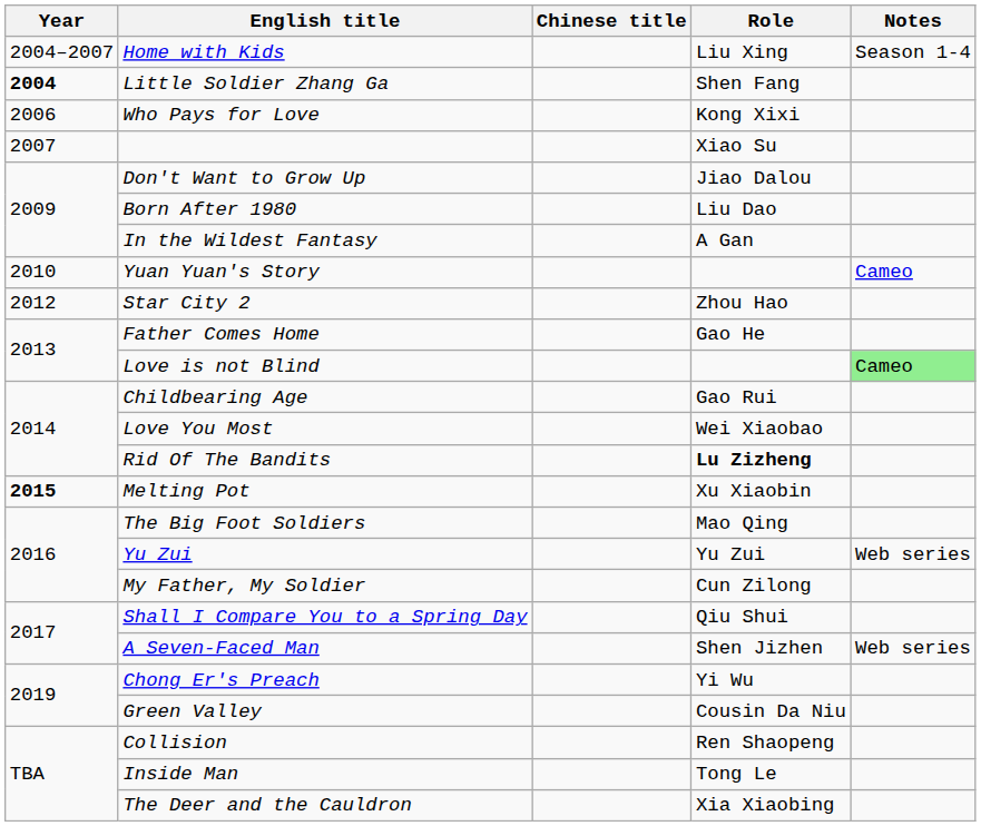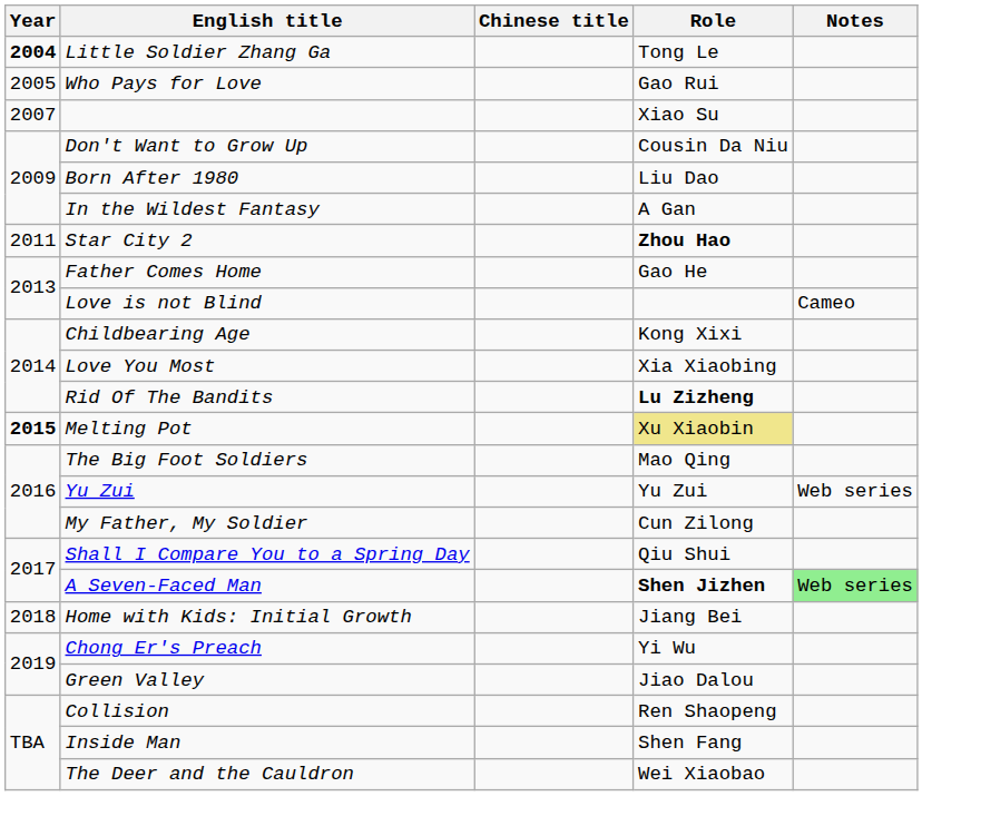 <table class="wikitable">
 <tr>
 <th>Year</th>
 <th>English title</th>
 <th>Chinese title</th>
 <th>Role</th>
 <th>Notes</th>
 </tr>
 <tr>
-<td>2004–2007</td>
-<td><em><a href='#'>Home with Kids</a></em></td>
-<td></td>
-<td>Liu Xing</td>
-<td>Season 1-4</td>
-</tr>
-<tr>
 <td><strong>2004</strong></td>
 <td><em>Little Soldier Zhang Ga</em></td>
 <td></td>
-<td>Shen Fang</td>
+<td>Tong Le</td>
 <td></td>
 </tr>
 <tr>
-<td>2006</td>
+<td>2005</td>
 <td><em>Who Pays for Love</em></td>
 <td></td>
-<td>Kong Xixi</td>
+<td>Gao Rui</td>
 <td></td>
 </tr>
 <tr>
 <td>2007</td>
 <td></td>
 <td></td>
 <td>Xiao Su</td>
 <td></td>
 </tr>
 <tr>
 <td rowspan=3>2009</td>
 <td><em>Don't Want to Grow Up</em></td>
 <td></td>
-<td>Jiao Dalou</td>
+<td>Cousin Da Niu</td>
 <td></td>
 </tr>
 <tr>
 <td><em>Born After 1980</em></td>
 <td></td>
 <td>Liu Dao</td>
 <td></td>
 </tr>
 <tr>
 <td><em>In the Wildest Fantasy</em></td>
 <td></td>
 <td>A Gan</td>
 <td></td>
 </tr>
 <tr>
-<td>2010</td>
-<td><em>Yuan Yuan's Story</em></td>
-<td></td>
-<td></td>
-<td><a href='#'>Cameo</a></td>
-</tr>
-<tr>
-<td>2012</td>
+<td>2011</td>
 <td><em>Star City 2</em></td>
 <td></td>
-<td>Zhou Hao</td>
+<td><strong>Zhou Hao</strong></td>
 <td></td>
 </tr>
 <tr>
 <td rowspan=2>2013</td>
 <td><em>Father Comes Home</em></td>
 <td></td>
 <td>Gao He</td>
 <td></td>
 </tr>
 <tr>
 <td><em>Love is not Blind</em></td>
 <td></td>
 <td></td>
-<td style="background: lightgreen;">Cameo</td>
+<td>Cameo</td>
 </tr>
 <tr>
 <td rowspan="3">2014</td>
 <td><em>Childbearing Age</em></td>
 <td></td>
-<td>Gao Rui</td>
+<td>Kong Xixi</td>
 <td></td>
 </tr>
 <tr>
 <td><em>Love You Most</em></td>
 <td></td>
-<td>Wei Xiaobao</td>
+<td>Xia Xiaobing</td>
 <td></td>
 </tr>
 <tr>
 <td><em>Rid Of The Bandits</em></td>
 <td></td>
 <td><strong>Lu Zizheng</strong></td>
 <td></td>
 </tr>
 <tr>
 <td><strong>2015</strong></td>
 <td><em>Melting Pot</em></td>
 <td></td>
-<td>Xu Xiaobin</td>
+<td style="background: khaki;">Xu Xiaobin</td>
 <td></td>
 </tr>
 <tr>
 <td rowspan=3>2016</td>
 <td><em>The Big Foot Soldiers</em></td>
 <td></td>
 <td>Mao Qing</td>
 <td></td>
 </tr>
 <tr>
 <td><em><a href='#'>Yu Zui</a></em></td>
 <td></td>
 <td>Yu Zui</td>
 <td>Web series</td>
 </tr>
 <tr>
 <td><em>My Father, My Soldier</em></td>
 <td></td>
 <td>Cun Zilong</td>
 <td></td>
 </tr>
 <tr>
 <td rowspan=2>2017</td>
 <td><em><a href='#'>Shall I Compare You to a Spring Day</a></em></td>
 <td></td>
 <td>Qiu Shui</td>
 <td></td>
 </tr>
 <tr>
 <td><em><a href='#'>A Seven-Faced Man</a></em></td>
 <td></td>
-<td>Shen Jizhen</td>
-<td>Web series</td>
+<td><strong>Shen Jizhen</strong></td>
+<td style="background: lightgreen;">Web series</td>
+</tr>
+<tr>
+<td>2018</td>
+<td><em>Home with Kids: Initial Growth</em></td>
+<td></td>
+<td>Jiang Bei</td>
+<td></td>
 </tr>
 <tr>
 <td rowspan=2>2019</td>
 <td><em><a href='#'>Chong Er's Preach</a></em></td>
 <td></td>
 <td>Yi Wu</td>
 <td></td>
 </tr>
 <tr>
 <td><em>Green Valley</em></td>
 <td></td>
-<td>Cousin Da Niu</td>
+<td>Jiao Dalou</td>
 <td></td>
 </tr>
 <tr>
 <td rowspan=4>TBA</td>
 <td><em>Collision</em></td>
 <td></td>
 <td>Ren Shaopeng</td>
 <td></td>
 </tr>
 <tr>
 <td><em>Inside Man</em></td>
 <td></td>
-<td>Tong Le</td>
+<td>Shen Fang</td>
 <td></td>
 </tr>
 <tr>
 <td><em>The Deer and the Cauldron</em></td>
 <td></td>
-<td>Xia Xiaobing</td>
+<td>Wei Xiaobao</td>
 <td></td>
 </tr>
 </table>
